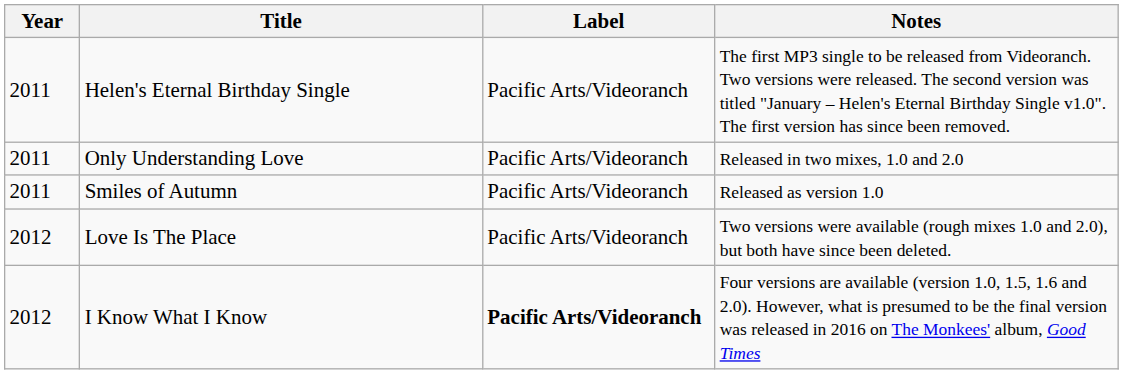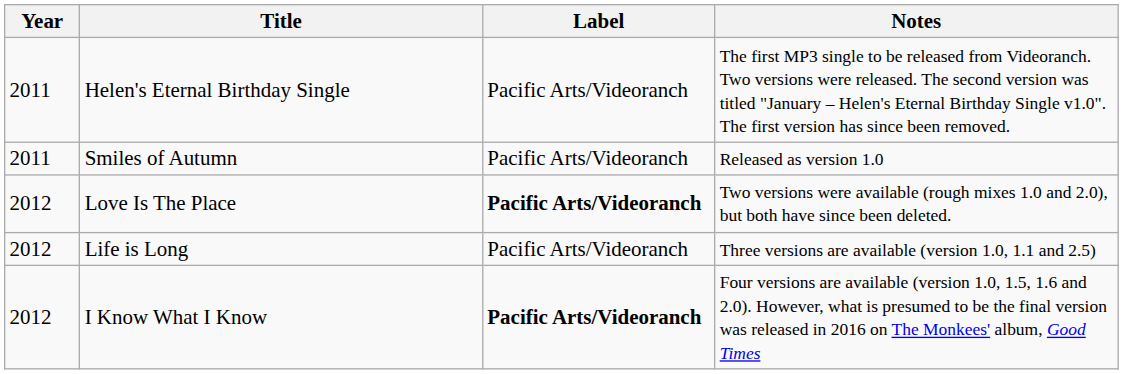 <table class="wikitable">
 <tr>
 <th width="50">Year</th>
 <th style="width:300px;">Title</th>
 <th style="width:170px;">Label</th>
 <th style="width:300px;">Notes</th>
 </tr>
 <tr>
 <td>2011</td>
 <td>Helen's Eternal Birthday Single</td>
 <td>Pacific Arts/Videoranch</td>
 <td><small> The first MP3 single to be released from Videoranch. Two versions were released. The second version was titled "January – Helen's Eternal Birthday Single v1.0". The first version has since been removed.</small></td>
 </tr>
 <tr>
 <td>2011</td>
-<td>Only Understanding Love</td>
-<td>Pacific Arts/Videoranch</td>
-<td><small> Released in two mixes, 1.0 and 2.0 </small></td>
-</tr>
-<tr>
-<td>2011</td>
 <td>Smiles of Autumn</td>
 <td>Pacific Arts/Videoranch</td>
 <td><small> Released as version 1.0 </small></td>
 </tr>
 <tr>
 <td>2012</td>
 <td>Love Is The Place</td>
+<td><strong>Pacific Arts/Videoranch</strong></td>
+<td><small> Two versions were available (rough mixes 1.0 and 2.0), but both have since been deleted.</small></td>
+</tr>
+<tr>
+<td>2012</td>
+<td>Life is Long</td>
 <td>Pacific Arts/Videoranch</td>
-<td><small> Two versions were available (rough mixes 1.0 and 2.0), but both have since been deleted.</small></td>
+<td><small> Three versions are available (version 1.0, 1.1 and 2.5)</small></td>
 </tr>
 <tr>
 <td>2012</td>
 <td>I Know What I Know</td>
 <td><strong>Pacific Arts/Videoranch</strong></td>
 <td><small> Four versions are available (version 1.0, 1.5, 1.6 and 2.0). However, what is presumed to be the final version was released in 2016 on <a href='#'>The Monkees'</a> album, <a href='#'><em>Good Times</em></a></small></td>
 </tr>
 </table>
